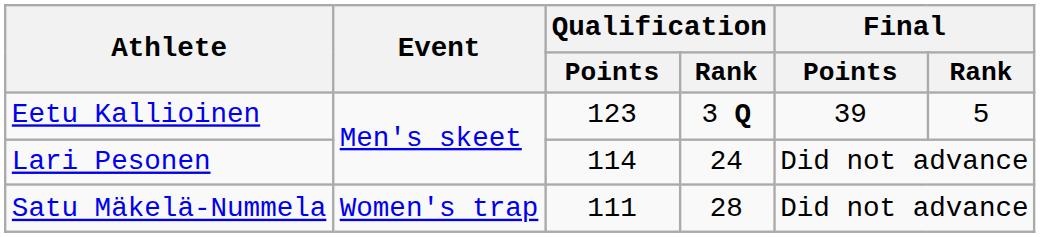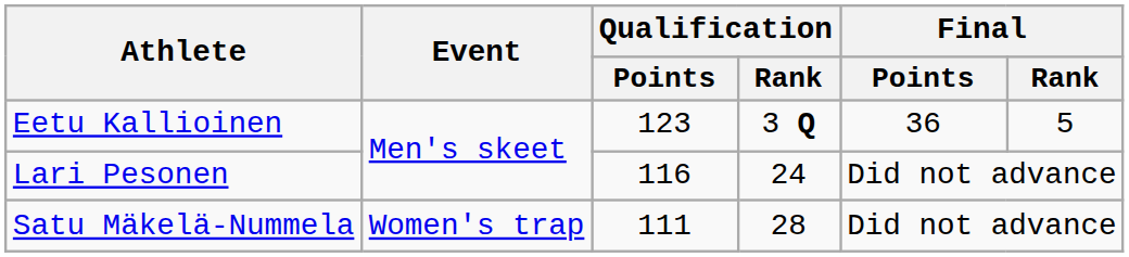 <table class="wikitable" style="font-size:90%">
 <tr>
 <th rowspan="2">Athlete</th>
 <th rowspan="2">Event</th>
 <th colspan=2>Qualification</th>
 <th colspan=2>Final</th>
 </tr>
 <tr style="font-size:95%">
 <th>Points</th>
 <th>Rank</th>
 <th>Points</th>
 <th>Rank</th>
 </tr>
 <tr align=center>
 <td align=left><a href='#'>Eetu Kallioinen</a></td>
 <td align=left rowspan=2><a href='#'>Men's skeet</a></td>
 <td>123</td>
 <td>3 <strong>Q</strong></td>
-<td>39</td>
+<td>36</td>
 <td>5</td>
 </tr>
 <tr align=center>
 <td align=left><a href='#'>Lari Pesonen</a></td>
-<td>114</td>
+<td>116</td>
 <td>24</td>
 <td colspan=2>Did not advance</td>
 </tr>
 <tr align=center>
 <td align=left><a href='#'>Satu Mäkelä-Nummela</a></td>
 <td align=left><a href='#'>Women's trap</a></td>
 <td>111</td>
 <td>28</td>
 <td colspan=2>Did not advance</td>
 </tr>
 </table>
